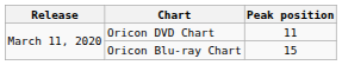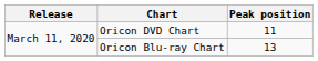 <table class="wikitable">
 <tr>
 <th>Release</th>
 <th>Chart</th>
 <th>Peak position</th>
 </tr>
 <tr>
 <td rowspan="2">March 11, 2020</td>
 <td>Oricon DVD Chart</td>
 <td align="center">11</td>
 </tr>
 <tr>
 <td>Oricon Blu-ray Chart</td>
-<td align="center">15</td>
+<td align="center">13</td>
 </tr>
 </table>
